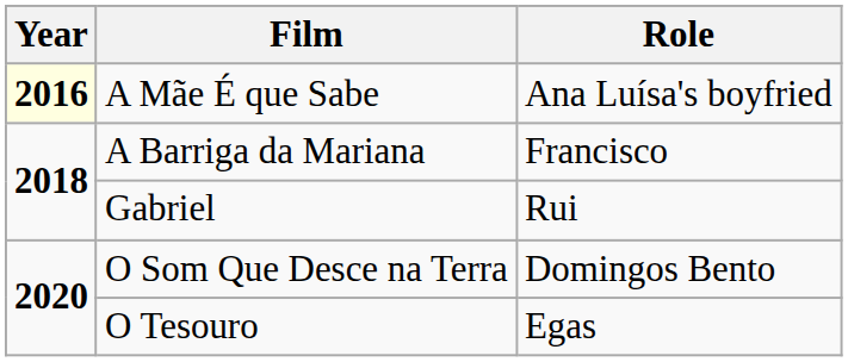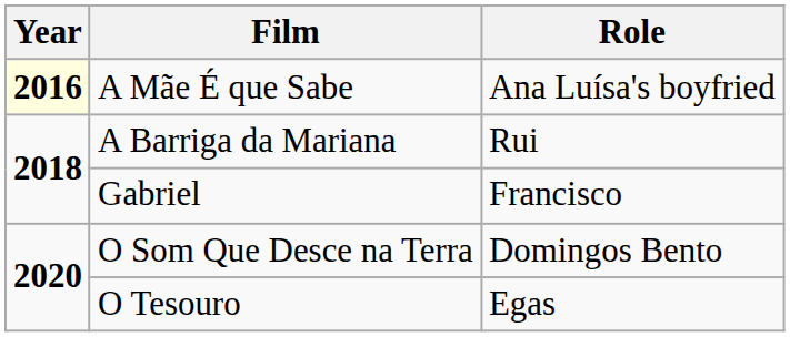 <table class="wikitable">
 <tr>
 <th>Year</th>
 <th>Film</th>
 <th>Role</th>
 </tr>
 <tr>
 <td style="background: lightyellow;"><strong>2016</strong></td>
 <td>A Mãe É que Sabe</td>
 <td>Ana Luísa's boyfried</td>
 </tr>
 <tr>
 <td rowspan="2"><strong>2018</strong></td>
 <td>A Barriga da Mariana</td>
-<td>Francisco</td>
+<td>Rui</td>
 </tr>
 <tr>
 <td>Gabriel</td>
-<td>Rui</td>
+<td>Francisco</td>
 </tr>
 <tr>
 <td rowspan="2"><strong>2020</strong></td>
 <td>O Som Que Desce na Terra</td>
 <td>Domingos Bento</td>
 </tr>
 <tr>
 <td>O Tesouro</td>
 <td>Egas</td>
 </tr>
 </table>
